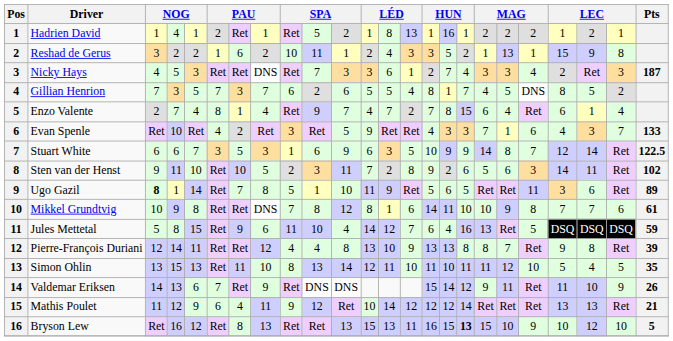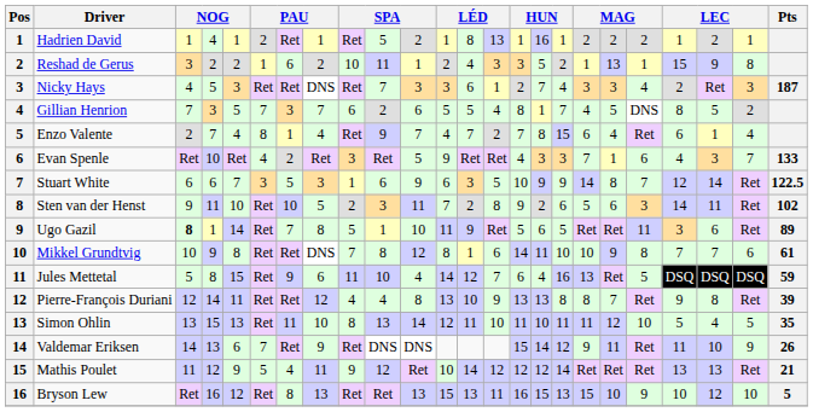 <table class="wikitable" style="font-size:85%; text-align:center">
 <tr style="background:#f9f9f9">
 <th>Pos</th>
 <th>Driver</th>
 <th colspan=3><a href='#'>NOG</a><br></th>
 <th colspan=3><a href='#'>PAU</a><br></th>
 <th colspan=3><a href='#'>SPA</a><br></th>
 <th colspan=3><a href='#'>LÉD</a><br></th>
 <th colspan=3><a href='#'>HUN</a> <br></th>
 <th colspan=3><a href='#'>MAG</a><br></th>
 <th colspan=3><a href='#'>LEC</a><br></th>
 <th>Pts</th>
 </tr>
 <tr>
 <th>1</th>
 <td style="text-align:left"> <a href='#'>Hadrien David</a></td>
 <td style="background:#ffffbf">1</td>
 <td style="background:#dfffdf">4</td>
 <td style="background:#ffffbf">1</td>
 <td style="background:#dfdfdf">2</td>
 <td style="background:#efcfff">Ret</td>
 <td style="background:#ffffbf">1</td>
 <td style="background:#efcfff">Ret</td>
 <td style="background:#dfffdf">5</td>
 <td style="background:#dfdfdf">2</td>
 <td style="background:#ffffbf">1</td>
 <td style="background:#dfffdf">8</td>
 <td style="background:#cfcfff">13</td>
 <td style="background:#ffffbf">1</td>
 <td style="background:#cfcfff">16</td>
 <td style="background:#ffffbf">1</td>
 <td style="background:#dfdfdf">2</td>
 <td style="background:#dfdfdf">2</td>
 <td style="background:#dfdfdf">2</td>
 <td style="background:#ffffbf">1</td>
 <td style="background:#dfdfdf">2</td>
 <td style="background:#ffffbf">1</td>
 <th></th>
 </tr>
 <tr>
 <th>2</th>
 <td style="text-align:left"> <a href='#'>Reshad de Gerus</a></td>
 <td style="background:#ffdf9f">3</td>
 <td style="background:#dfdfdf">2</td>
 <td style="background:#dfdfdf">2</td>
 <td style="background:#ffffbf">1</td>
 <td style="background:#dfffdf">6</td>
 <td style="background:#dfdfdf">2</td>
 <td style="background:#dfffdf">10</td>
 <td style="background:#cfcfff">11</td>
 <td style="background:#ffffbf">1</td>
 <td style="background:#dfdfdf">2</td>
 <td style="background:#dfffdf">4</td>
 <td style="background:#ffdf9f">3</td>
 <td style="background:#ffdf9f">3</td>
 <td style="background:#dfffdf">5</td>
 <td style="background:#dfdfdf">2</td>
 <td style="background:#ffffbf">1</td>
 <td style="background:#cfcfff">13</td>
 <td style="background:#ffffbf">1</td>
 <td style="background:#cfcfff">15</td>
 <td style="background:#cfcfff">9</td>
 <td style="background:#dfffdf">8</td>
 <th></th>
 </tr>
 <tr>
 <th>3</th>
 <td style="text-align:left"> <a href='#'>Nicky Hays</a></td>
 <td style="background:#dfffdf">4</td>
 <td style="background:#dfffdf">5</td>
 <td style="background:#ffdf9f">3</td>
 <td style="background:#efcfff">Ret</td>
 <td style="background:#efcfff">Ret</td>
 <td style="background:#ffffff">DNS</td>
 <td style="background:#efcfff">Ret</td>
 <td style="background:#dfffdf">7</td>
 <td style="background:#ffdf9f">3</td>
 <td style="background:#ffdf9f">3</td>
 <td style="background:#dfffdf">6</td>
 <td style="background:#ffffbf">1</td>
 <td style="background:#dfdfdf">2</td>
 <td style="background:#dfffdf">7</td>
 <td style="background:#dfffdf">4</td>
 <td style="background:#ffdf9f">3</td>
 <td style="background:#ffdf9f">3</td>
 <td style="background:#dfffdf">4</td>
 <td style="background:#dfdfdf">2</td>
 <td style="background:#efcfff">Ret</td>
 <td style="background:#ffdf9f">3</td>
 <th>187</th>
 </tr>
 <tr>
 <th>4</th>
 <td style="text-align:left"> <a href='#'>Gillian Henrion</a></td>
 <td style="background:#dfffdf">7</td>
 <td style="background:#ffdf9f">3</td>
 <td style="background:#dfffdf">5</td>
 <td style="background:#dfffdf">7</td>
 <td style="background:#ffdf9f">3</td>
 <td style="background:#dfffdf">7</td>
 <td style="background:#dfffdf">6</td>
 <td style="background:#dfdfdf">2</td>
 <td style="background:#dfffdf">6</td>
 <td style="background:#dfffdf">5</td>
 <td style="background:#dfffdf">5</td>
 <td style="background:#dfffdf">4</td>
 <td style="background:#dfffdf">8</td>
 <td style="background:#ffffbf">1</td>
 <td style="background:#dfffdf">7</td>
 <td style="background:#dfffdf">4</td>
 <td style="background:#dfffdf">5</td>
 <td style="background:#ffffff">DNS</td>
 <td style="background:#dfffdf">8</td>
 <td style="background:#dfffdf">5</td>
 <td style="background:#dfdfdf">2</td>
 <th></th>
 </tr>
 <tr>
 <th>5</th>
 <td style="text-align:left"> Enzo Valente</td>
 <td style="background:#dfdfdf">2</td>
 <td style="background:#dfffdf">7</td>
 <td style="background:#dfffdf">4</td>
 <td style="background:#dfffdf">8</td>
 <td style="background:#ffffbf">1</td>
 <td style="background:#dfffdf">4</td>
 <td style="background:#efcfff">Ret</td>
 <td style="background:#cfcfff">9</td>
 <td style="background:#dfffdf">7</td>
 <td style="background:#dfffdf">4</td>
 <td style="background:#dfffdf">7</td>
 <td style="background:#dfdfdf">2</td>
 <td style="background:#dfffdf">7</td>
 <td style="background:#dfffdf">8</td>
 <td style="background:#cfcfff">15</td>
 <td style="background:#dfffdf">6</td>
 <td style="background:#dfffdf">4</td>
 <td style="background:#efcfff">Ret</td>
 <td style="background:#dfffdf">6</td>
 <td style="background:#ffffbf">1</td>
 <td style="background:#dfffdf">4</td>
 <th></th>
 </tr>
 <tr>
 <th>6</th>
 <td style="text-align:left"> Evan Spenle</td>
 <td style="background:#efcfff">Ret</td>
 <td style="background:#cfcfff">10</td>
 <td style="background:#efcfff">Ret</td>
 <td style="background:#dfffdf">4</td>
 <td style="background:#dfdfdf">2</td>
 <td style="background:#efcfff">Ret</td>
 <td style="background:#ffdf9f">3</td>
 <td style="background:#efcfff">Ret</td>
 <td style="background:#dfffdf">5</td>
 <td style="background:#dfffdf">9</td>
 <td style="background:#efcfff">Ret</td>
 <td style="background:#efcfff">Ret</td>
 <td style="background:#dfffdf">4</td>
 <td style="background:#ffdf9f">3</td>
 <td style="background:#ffdf9f">3</td>
 <td style="background:#dfffdf">7</td>
 <td style="background:#ffffbf">1</td>
 <td style="background:#dfffdf">6</td>
 <td style="background:#dfffdf">4</td>
 <td style="background:#ffdf9f">3</td>
 <td style="background:#dfffdf">7</td>
 <th>133</th>
 </tr>
 <tr>
 <th>7</th>
 <td style="text-align:left"> Stuart White</td>
 <td style="background:#dfffdf">6</td>
 <td style="background:#dfffdf">6</td>
 <td style="background:#dfffdf">7</td>
 <td style="background:#ffdf9f">3</td>
 <td style="background:#dfffdf">5</td>
 <td style="background:#ffdf9f">3</td>
 <td style="background:#ffffbf">1</td>
 <td style="background:#dfffdf">6</td>
 <td style="background:#dfffdf">9</td>
 <td style="background:#dfffdf">6</td>
 <td style="background:#ffdf9f">3</td>
 <td style="background:#dfffdf">5</td>
 <td style="background:#dfffdf">10</td>
 <td style="background:#cfcfff">9</td>
 <td style="background:#dfffdf">9</td>
 <td style="background:#cfcfff">14</td>
 <td style="background:#dfffdf">8</td>
 <td style="background:#dfffdf">7</td>
 <td style="background:#cfcfff">12</td>
 <td style="background:#cfcfff">14</td>
 <td style="background:#efcfff">Ret</td>
 <th>122.5</th>
 </tr>
 <tr>
 <th>8</th>
 <td style="text-align:left"> Sten van der Henst</td>
 <td style="background:#dfffdf">9</td>
 <td style="background:#cfcfff">11</td>
 <td style="background:#dfffdf">10</td>
 <td style="background:#efcfff">Ret</td>
 <td style="background:#cfcfff">10</td>
 <td style="background:#dfffdf">5</td>
 <td style="background:#dfdfdf">2</td>
 <td style="background:#ffdf9f">3</td>
 <td style="background:#cfcfff">11</td>
 <td style="background:#dfffdf">7</td>
 <td style="background:#dfdfdf">2</td>
 <td style="background:#dfffdf">8</td>
 <td style="background:#dfffdf">9</td>
 <td style="background:#dfdfdf">2</td>
 <td style="background:#dfffdf">6</td>
 <td style="background:#dfffdf">5</td>
 <td style="background:#dfffdf">6</td>
 <td style="background:#ffdf9f">3</td>
 <td style="background:#cfcfff">14</td>
 <td style="background:#cfcfff">11</td>
 <td style="background:#efcfff">Ret</td>
 <th>102</th>
 </tr>
 <tr>
 <th>9</th>
 <td style="text-align:left"> Ugo Gazil</td>
 <td style="background:#dfffdf"><strong>8</strong></td>
 <td style="background:#ffffbf">1</td>
 <td style="background:#cfcfff">14</td>
 <td style="background:#efcfff">Ret</td>
 <td style="background:#dfffdf">7</td>
 <td style="background:#dfffdf">8</td>
 <td style="background:#dfffdf">5</td>
 <td style="background:#ffffbf">1</td>
 <td style="background:#dfffdf">10</td>
 <td style="background:#cfcfff">11</td>
 <td style="background:#cfcfff">9</td>
 <td style="background:#efcfff">Ret</td>
 <td style="background:#dfffdf">5</td>
 <td style="background:#dfffdf">6</td>
 <td style="background:#dfffdf">5</td>
 <td style="background:#efcfff">Ret</td>
 <td style="background:#efcfff">Ret</td>
 <td style="background:#cfcfff">11</td>
 <td style="background:#ffdf9f">3</td>
 <td style="background:#dfffdf">6</td>
 <td style="background:#efcfff">Ret</td>
 <th>89</th>
 </tr>
 <tr>
 <th>10</th>
 <td style="text-align:left"> <a href='#'>Mikkel Grundtvig</a></td>
 <td style="background:#dfffdf">10</td>
 <td style="background:#cfcfff">9</td>
 <td style="background:#dfffdf">8</td>
 <td style="background:#efcfff">Ret</td>
 <td style="background:#efcfff">Ret</td>
 <td style="background:#ffffff">DNS</td>
 <td style="background:#dfffdf">7</td>
 <td style="background:#dfffdf">8</td>
 <td style="background:#cfcfff">12</td>
 <td style="background:#dfffdf">8</td>
 <td style="background:#ffffbf">1</td>
 <td style="background:#dfffdf">6</td>
 <td style="background:#cfcfff">14</td>
 <td style="background:#cfcfff">11</td>
 <td style="background:#dfffdf">10</td>
 <td style="background:#dfffdf">10</td>
 <td style="background:#cfcfff">9</td>
 <td style="background:#dfffdf">8</td>
 <td style="background:#dfffdf">7</td>
 <td style="background:#dfffdf">7</td>
 <td style="background:#dfffdf">6</td>
 <th>61</th>
 </tr>
 <tr>
 <th>11</th>
 <td style="text-align:left"> Jules Mettetal</td>
 <td style="background:#dfffdf">5</td>
 <td style="background:#dfffdf">8</td>
 <td style="background:#cfcfff">15</td>
 <td style="background:#efcfff">Ret</td>
 <td style="background:#cfcfff">9</td>
 <td style="background:#dfffdf">6</td>
 <td style="background:#cfcfff">11</td>
 <td style="background:#cfcfff">10</td>
 <td style="background:#dfffdf">4</td>
 <td style="background:#cfcfff">14</td>
 <td style="background:#cfcfff">12</td>
 <td style="background:#dfffdf">7</td>
 <td style="background:#dfffdf">6</td>
 <td style="background:#dfffdf">4</td>
 <td style="background:#cfcfff">16</td>
 <td style="background:#cfcfff">13</td>
 <td style="background:#efcfff">Ret</td>
 <td style="background:#dfffdf">5</td>
 <td style="background:#000000; color:#ffffff">DSQ</td>
 <td style="background:#000000; color:#ffffff">DSQ</td>
 <td style="background:#000000; color:#ffffff">DSQ</td>
 <th>59</th>
 </tr>
 <tr>
 <th>12</th>
 <td style="text-align:left"> Pierre-François Duriani</td>
 <td style="background:#cfcfff">12</td>
 <td style="background:#cfcfff">14</td>
 <td style="background:#cfcfff">11</td>
 <td style="background:#efcfff">Ret</td>
 <td style="background:#efcfff">Ret</td>
 <td style="background:#cfcfff">12</td>
 <td style="background:#dfffdf">4</td>
 <td style="background:#dfffdf">4</td>
 <td style="background:#dfffdf">8</td>
 <td style="background:#cfcfff">13</td>
 <td style="background:#cfcfff">10</td>
 <td style="background:#dfffdf">9</td>
 <td style="background:#cfcfff">13</td>
 <td style="background:#cfcfff">13</td>
 <td style="background:#dfffdf">8</td>
 <td style="background:#dfffdf">8</td>
 <td style="background:#dfffdf">7</td>
 <td style="background:#efcfff">Ret</td>
 <td style="background:#dfffdf">9</td>
 <td style="background:#dfffdf">8</td>
 <td style="background:#efcfff">Ret</td>
 <th>39</th>
 </tr>
 <tr>
 <th>13</th>
 <td style="text-align:left"> Simon Ohlin</td>
 <td style="background:#cfcfff">13</td>
 <td style="background:#cfcfff">15</td>
 <td style="background:#cfcfff">13</td>
 <td style="background:#efcfff">Ret</td>
 <td style="background:#cfcfff">11</td>
 <td style="background:#dfffdf">10</td>
 <td style="background:#dfffdf">8</td>
 <td style="background:#cfcfff">13</td>
 <td style="background:#cfcfff">14</td>
 <td style="background:#cfcfff">12</td>
 <td style="background:#cfcfff">11</td>
 <td style="background:#dfffdf">10</td>
 <td style="background:#cfcfff">11</td>
 <td style="background:#cfcfff">10</td>
 <td style="background:#cfcfff">11</td>
 <td style="background:#cfcfff">11</td>
 <td style="background:#cfcfff">12</td>
 <td style="background:#dfffdf">10</td>
 <td style="background:#dfffdf">5</td>
 <td style="background:#dfffdf">4</td>
 <td style="background:#dfffdf">5</td>
 <th>35</th>
 </tr>
 <tr>
 <th>14</th>
 <td style="text-align:left"> Valdemar Eriksen</td>
 <td style="background:#cfcfff">14</td>
 <td style="background:#cfcfff">13</td>
 <td style="background:#dfffdf">6</td>
 <td style="background:#dfffdf">7</td>
 <td style="background:#efcfff">Ret</td>
 <td style="background:#dfffdf">9</td>
 <td style="background:#efcfff">Ret</td>
 <td style="background:#ffffff">DNS</td>
 <td style="background:#ffffff">DNS</td>
 <td></td>
 <td></td>
 <td></td>
 <td style="background:#cfcfff">15</td>
 <td style="background:#cfcfff">14</td>
 <td style="background:#cfcfff">12</td>
 <td style="background:#dfffdf">9</td>
 <td style="background:#cfcfff">11</td>
 <td style="background:#efcfff">Ret</td>
 <td style="background:#cfcfff">11</td>
 <td style="background:#cfcfff">10</td>
 <td style="background:#dfffdf">9</td>
 <th>26</th>
 </tr>
 <tr>
 <th>15</th>
 <td style="text-align:left"> Mathis Poulet</td>
 <td style="background:#cfcfff">11</td>
 <td style="background:#cfcfff">12</td>
 <td style="background:#dfffdf">9</td>
-<td style="background:#dfffdf">6</td>
+<td style="background:#dfffdf">5</td>
 <td style="background:#dfffdf">4</td>
 <td style="background:#cfcfff">11</td>
 <td style="background:#dfffdf">9</td>
 <td style="background:#cfcfff">12</td>
 <td style="background:#efcfff">Ret</td>
 <td style="background:#dfffdf">10</td>
 <td style="background:#cfcfff">14</td>
 <td style="background:#cfcfff">12</td>
 <td style="background:#cfcfff">12</td>
 <td style="background:#cfcfff">12</td>
 <td style="background:#cfcfff">14</td>
 <td style="background:#efcfff">Ret</td>
 <td style="background:#efcfff">Ret</td>
 <td style="background:#efcfff">Ret</td>
 <td style="background:#cfcfff">13</td>
 <td style="background:#cfcfff">13</td>
 <td style="background:#efcfff">Ret</td>
 <th>21</th>
 </tr>
 <tr>
 <th>16</th>
 <td style="text-align:left"> Bryson Lew</td>
 <td style="background:#efcfff">Ret</td>
 <td style="background:#cfcfff">16</td>
 <td style="background:#cfcfff">12</td>
 <td style="background:#efcfff">Ret</td>
 <td style="background:#dfffdf">8</td>
 <td style="background:#cfcfff">13</td>
 <td style="background:#efcfff">Ret</td>
 <td style="background:#efcfff">Ret</td>
 <td style="background:#cfcfff">13</td>
 <td style="background:#cfcfff">15</td>
 <td style="background:#cfcfff">13</td>
 <td style="background:#cfcfff">11</td>
 <td style="background:#cfcfff">16</td>
 <td style="background:#cfcfff">15</td>
-<td style="background:#cfcfff"><strong>13</strong></td>
+<td style="background:#cfcfff">13</td>
 <td style="background:#cfcfff">15</td>
 <td style="background:#cfcfff">10</td>
 <td style="background:#dfffdf">9</td>
 <td style="background:#dfffdf">10</td>
 <td style="background:#cfcfff">12</td>
 <td style="background:#dfffdf">10</td>
 <th>5</th>
 </tr>
 <tr>
 </tr>
 </table>
